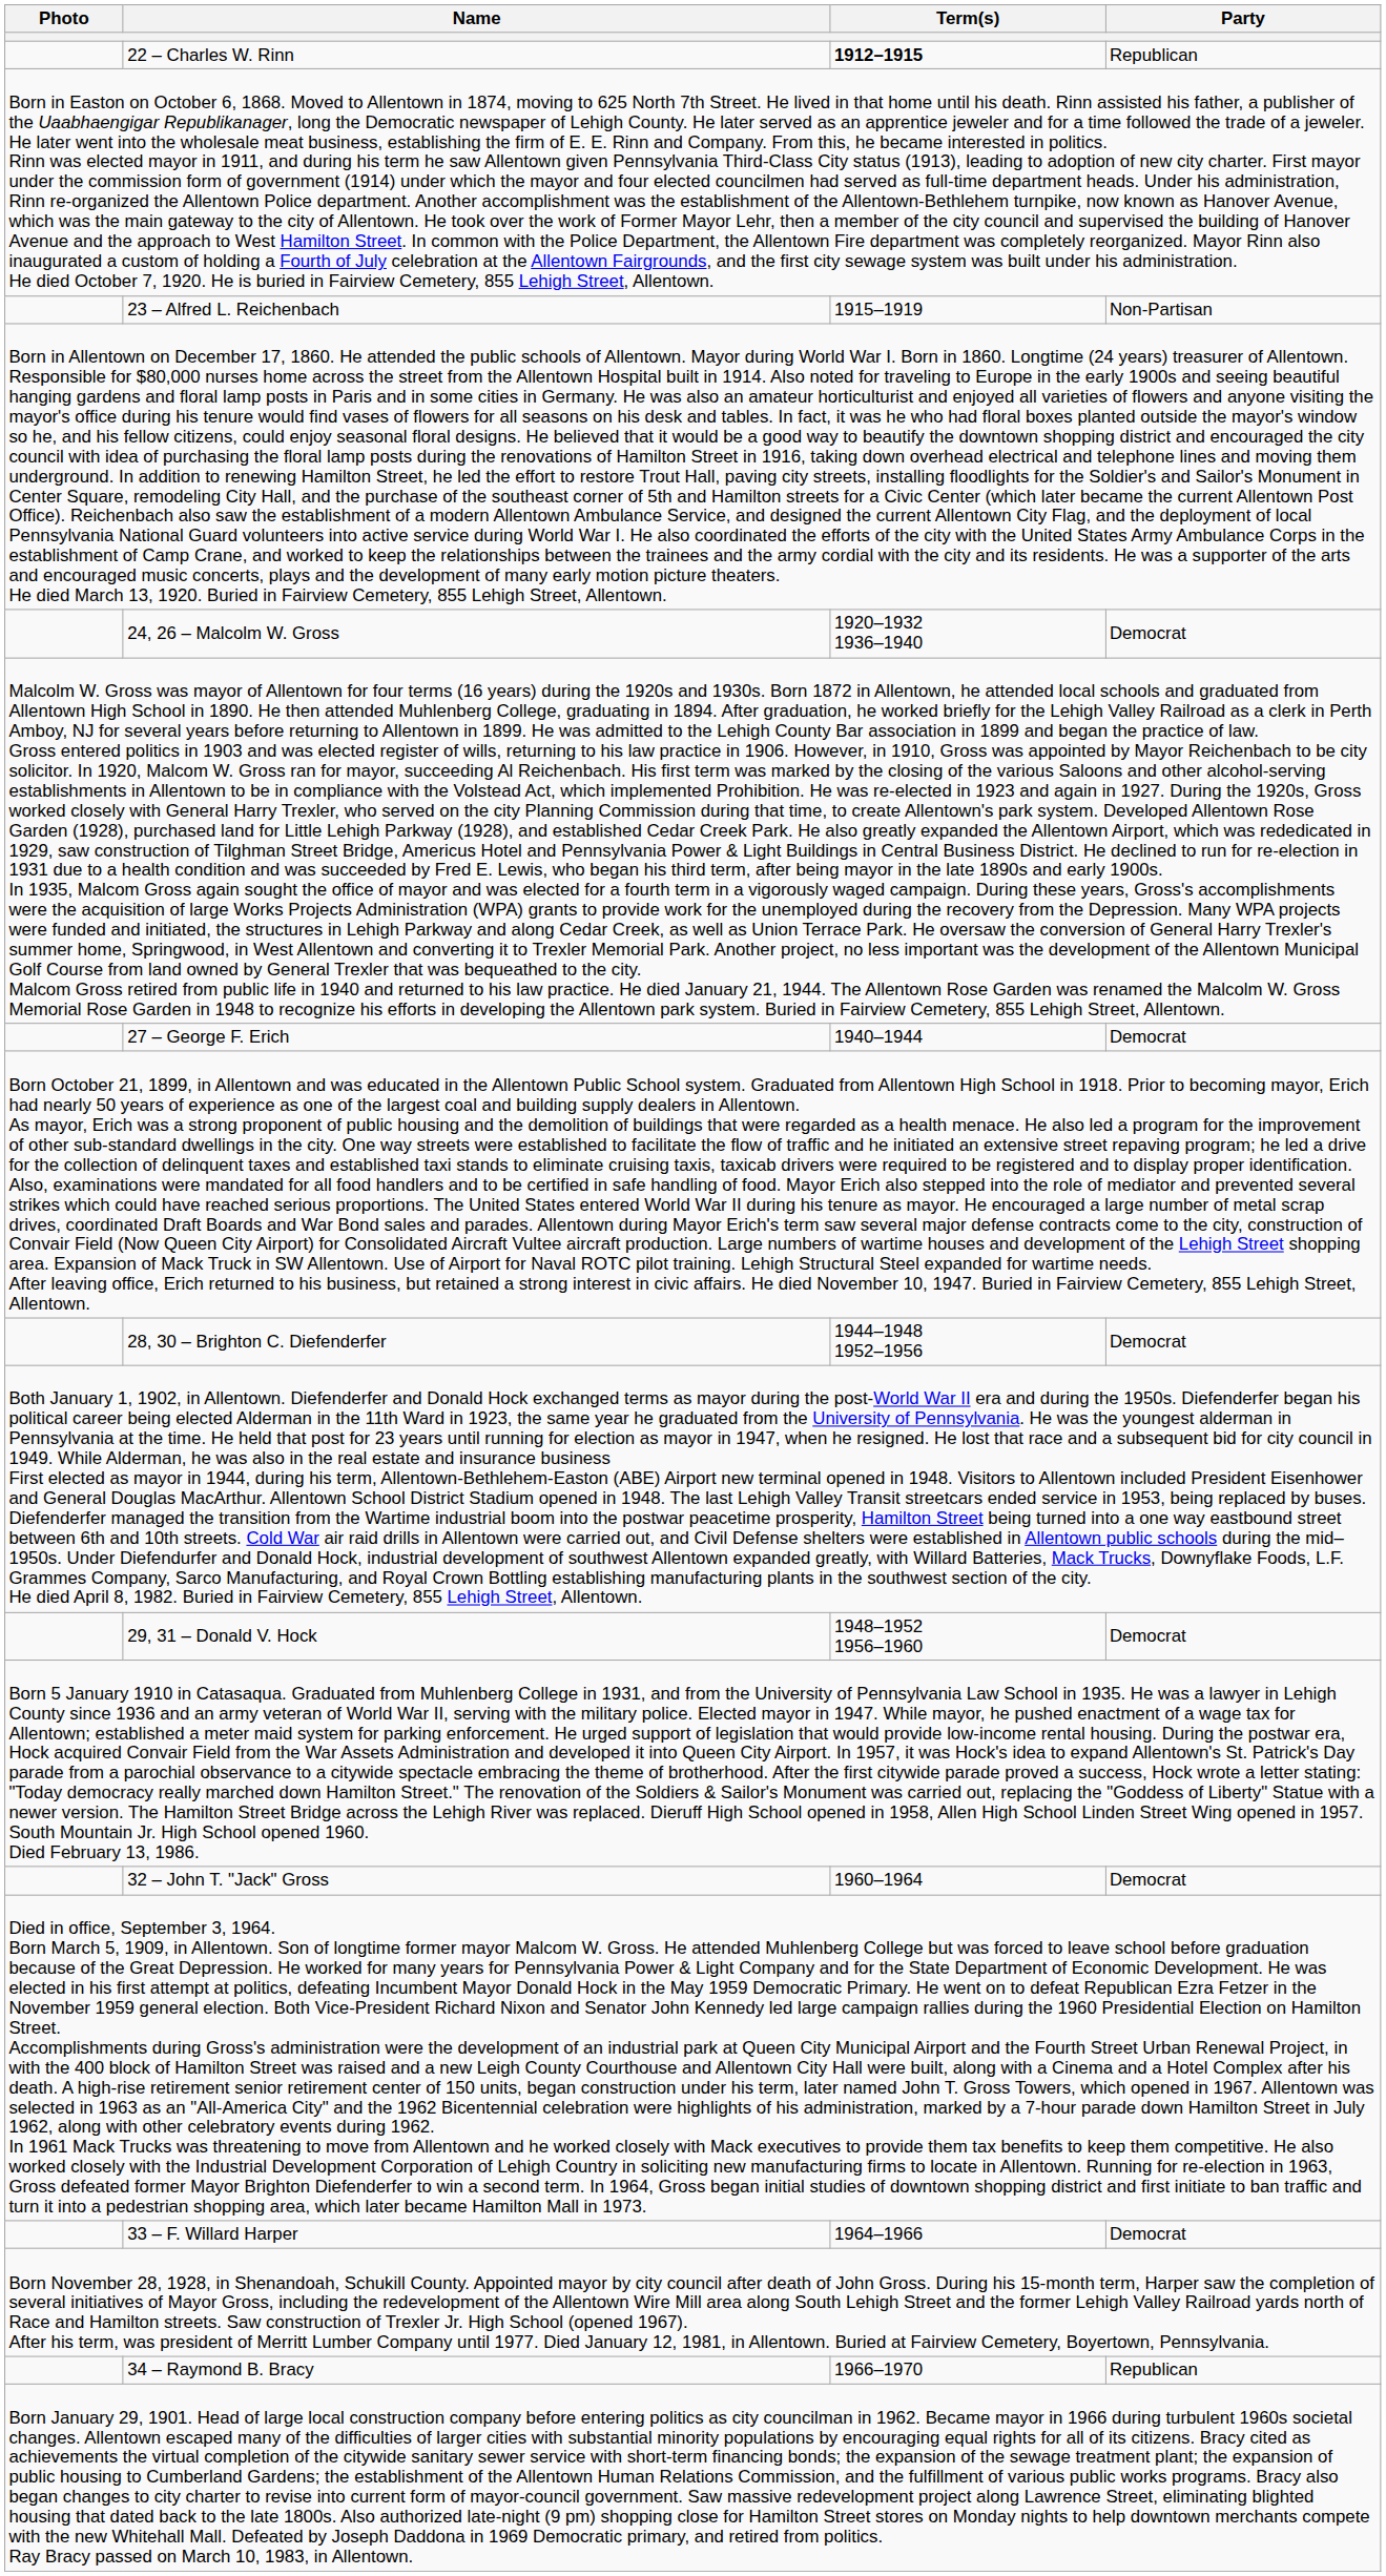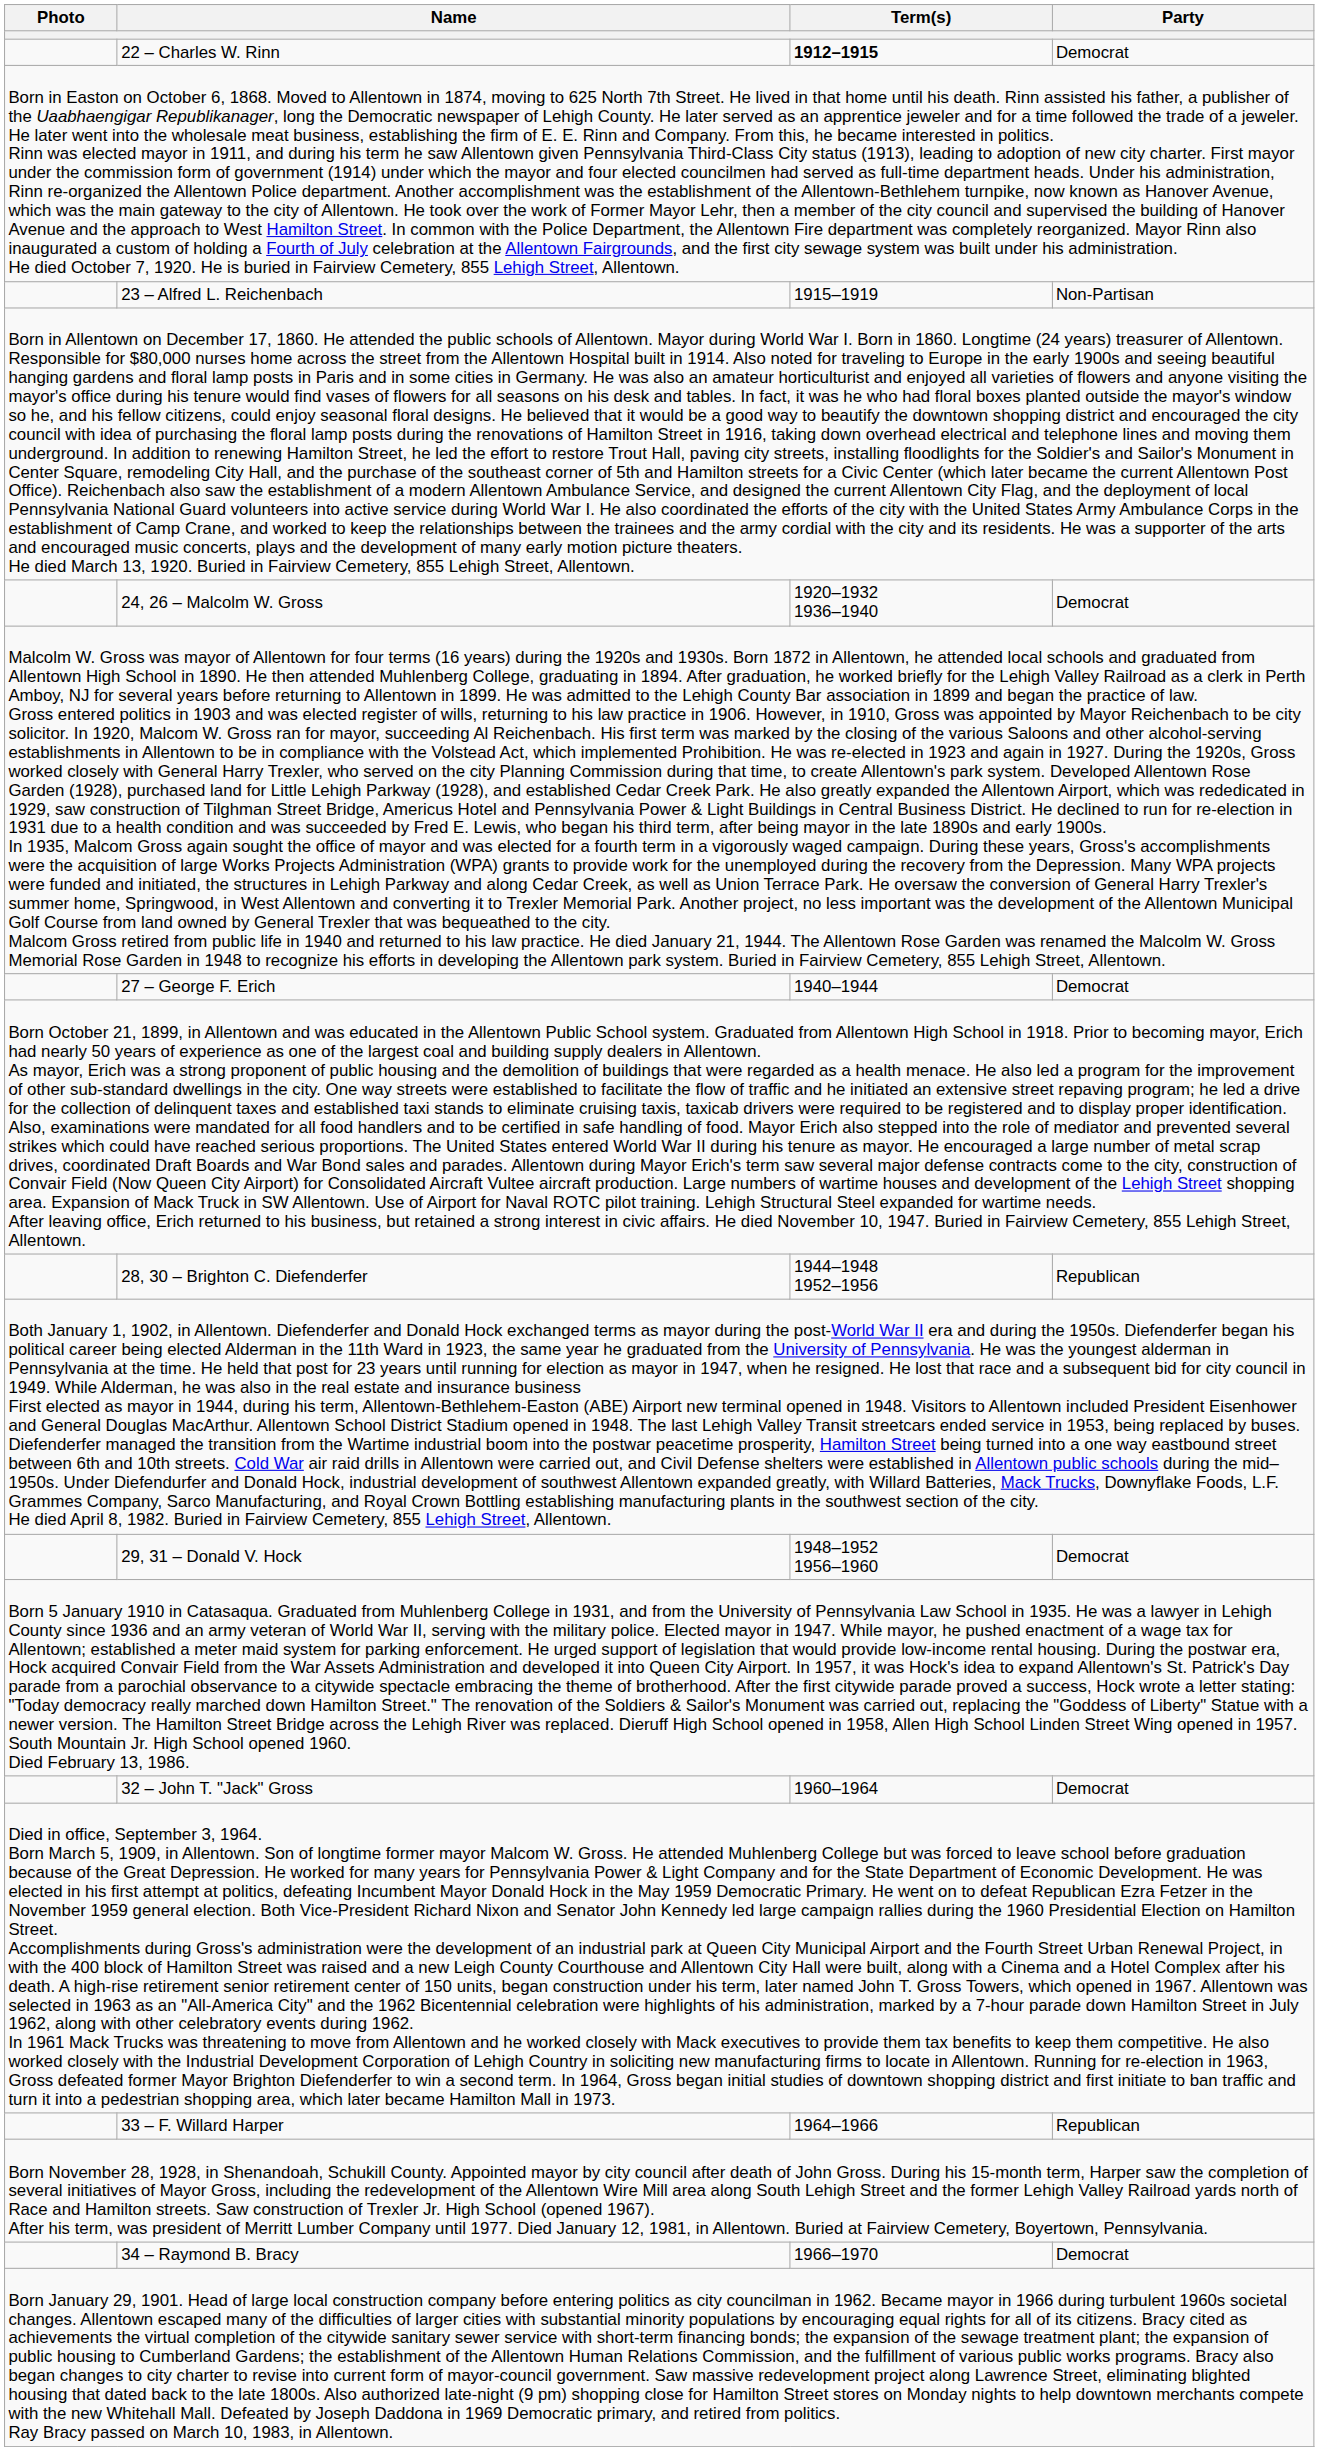 <table class="wikitable">
 <tr>
 <th scope="col" width="100px">Photo</th>
 <th>Name</th>
 <th scope="col" width="20%">Term(s)</th>
 <th scope="col" width="20%">Party</th>
 </tr>
 <tr>
 <th colspan="4"></th>
 </tr>
 <tr>
 <td></td>
 <td>22 – Charles W. Rinn</td>
 <td><strong>1912–1915</strong></td>
-<td>Republican</td>
+<td>Democrat</td>
 </tr>
 <tr>
 <td colspan="4"><br>Born in Easton on October 6, 1868.  Moved to Allentown in 1874, moving to 625 North 7th Street. He lived in that home until his death.  Rinn assisted his father, a publisher of the <em>Uaabhaengigar Republikanager</em>, long the Democratic newspaper of Lehigh County.  He later served as an apprentice jeweler and for a time followed the trade of a jeweler.  He later went into the wholesale meat business, establishing the firm of E. E. Rinn and Company. From this, he became interested in politics.<br>Rinn was elected mayor in 1911, and during his term he saw Allentown given Pennsylvania Third-Class City status (1913), leading to adoption of new city charter.  First mayor under the commission form of government (1914) under which the mayor and four elected councilmen had served as full-time department heads.  Under his administration, Rinn re-organized the Allentown Police department.  Another accomplishment was the establishment of the Allentown-Bethlehem turnpike, now known as Hanover Avenue, which was the main gateway to the city of Allentown.  He took over the work of Former Mayor Lehr, then a member of the city council and supervised the building of Hanover Avenue and the approach to West <a href='#'>Hamilton Street</a>. In common with the Police Department, the Allentown Fire department was completely reorganized.  Mayor Rinn also inaugurated a custom of holding a <a href='#'>Fourth of July</a> celebration at the <a href='#'>Allentown Fairgrounds</a>, and the first city sewage system was built under his administration.<br>He died October 7, 1920. He is buried in Fairview Cemetery, 855 <a href='#'>Lehigh Street</a>, Allentown.</td>
 </tr>
 <tr>
 <td></td>
 <td>23 – Alfred L. Reichenbach</td>
 <td>1915–1919</td>
 <td>Non-Partisan</td>
 </tr>
 <tr>
 <td colspan="4"><br>Born in Allentown on December 17, 1860.  He attended the public schools of Allentown.  Mayor during World War I.  Born in 1860. Longtime (24 years) treasurer of Allentown.  Responsible for $80,000 nurses home across the street from the Allentown Hospital built in 1914.  Also noted for traveling to Europe in the early 1900s and seeing beautiful hanging gardens and floral lamp posts in Paris and in some cities in Germany. He was also an amateur horticulturist and enjoyed all varieties of flowers and anyone visiting the mayor's office during his tenure would find vases of flowers for all seasons on his desk and tables. In fact, it was he who had floral boxes planted outside the mayor's window so he, and his fellow citizens, could enjoy seasonal floral designs. He believed that it would be a good way to beautify the downtown shopping district and encouraged the city council with idea of purchasing the floral lamp posts during the renovations of Hamilton Street in 1916, taking down overhead electrical and telephone lines and moving them underground.  In addition to renewing Hamilton Street, he led the effort to restore Trout Hall, paving city streets, installing floodlights for the Soldier's and Sailor's Monument in Center Square, remodeling City Hall, and the purchase of the southeast corner of 5th and Hamilton streets for a Civic Center (which later became the current Allentown Post Office).  Reichenbach also saw the establishment of a modern Allentown Ambulance Service, and designed the current Allentown City Flag, and the deployment of local Pennsylvania National Guard volunteers into active service during World War I.  He also coordinated the efforts of the city with the United States Army Ambulance Corps in the establishment of Camp Crane, and worked to keep the relationships between the trainees and the army cordial with the city and its residents.  He was a supporter of the arts and encouraged music concerts, plays and the development of many early motion picture theaters.<br>He died March 13, 1920.  Buried in Fairview Cemetery, 855 Lehigh Street, Allentown.</td>
 </tr>
 <tr>
 <td></td>
 <td>24, 26 – Malcolm W. Gross</td>
 <td>1920–1932<br>1936–1940</td>
 <td>Democrat</td>
 </tr>
 <tr>
 <td colspan="4"><br>Malcolm W. Gross was mayor of Allentown for four terms (16 years) during the 1920s and 1930s.  Born 1872 in Allentown, he attended local schools and graduated from Allentown High School in 1890.  He then attended Muhlenberg College, graduating in 1894.  After graduation, he worked briefly for the Lehigh Valley Railroad as a clerk in Perth Amboy, NJ for several years before returning to Allentown in 1899.  He was admitted to the Lehigh County Bar association in 1899 and began the practice of law.<br>Gross entered politics in 1903 and was elected register of wills, returning to his law practice in 1906.  However, in 1910, Gross was appointed by Mayor Reichenbach to be city solicitor. In 1920, Malcom W. Gross ran for mayor, succeeding Al Reichenbach.  His first term was marked by the closing of the various Saloons and other alcohol-serving establishments in Allentown to be in compliance with the Volstead Act, which implemented Prohibition.  He was re-elected in 1923 and again in 1927.  During the 1920s, Gross worked closely with General Harry Trexler, who served on the city Planning Commission during that time, to create Allentown's park system.  Developed Allentown Rose Garden (1928), purchased land for Little Lehigh Parkway (1928), and established Cedar Creek Park. He also greatly expanded the Allentown Airport, which was rededicated in 1929, saw construction of Tilghman Street Bridge, Americus Hotel and Pennsylvania Power & Light Buildings in Central Business District.  He declined to run for re-election in 1931 due to a health condition and was succeeded by Fred E. Lewis, who began his third term, after being mayor in the late 1890s and early 1900s.<br>In 1935, Malcom Gross again sought the office of mayor and was elected for a fourth term in a vigorously waged campaign. During these years, Gross's accomplishments were the acquisition of large Works Projects Administration (WPA) grants to provide work for the unemployed during the recovery from the Depression.  Many WPA projects were funded and initiated, the structures in Lehigh Parkway and along Cedar Creek, as well as Union Terrace Park.  He oversaw the conversion of General Harry Trexler's summer home, Springwood, in West Allentown and converting it to Trexler Memorial Park.  Another project, no less important was the development of the Allentown Municipal Golf Course from land owned by General Trexler that was bequeathed to the city.<br>Malcom Gross retired from public life in 1940 and returned to his law practice. He died January 21, 1944. The Allentown Rose Garden was renamed the Malcolm W. Gross Memorial Rose Garden in 1948 to recognize his efforts in developing the Allentown park system.  Buried in Fairview Cemetery, 855 Lehigh Street, Allentown.</td>
 </tr>
 <tr>
 <td></td>
 <td>27 – George F. Erich</td>
 <td>1940–1944</td>
 <td>Democrat</td>
 </tr>
 <tr>
 <td colspan="4"><br>Born October 21, 1899, in Allentown and was educated in the Allentown Public School system.  Graduated from Allentown High School in 1918.  Prior to becoming mayor, Erich had nearly 50 years of experience as one of the largest coal and building supply dealers in Allentown.<br>As mayor, Erich was a strong proponent of public housing and the demolition of buildings that were regarded as a health menace.  He also led a program for the improvement of other sub-standard dwellings in the city.  One way streets were established to facilitate the flow of traffic and he initiated an extensive street repaving program; he led a drive for the collection of delinquent taxes and established taxi stands to eliminate cruising taxis, taxicab drivers were required to be registered and to display proper identification. Also, examinations were mandated for all food handlers and to be certified in safe handling of food. Mayor Erich also stepped into the role of mediator and prevented several strikes which could have reached serious proportions.  The United States entered World War II during his tenure as mayor.  He encouraged a large number of metal scrap drives, coordinated Draft Boards and War Bond sales and parades.  Allentown during Mayor Erich's term saw several major defense contracts come to the city, construction of Convair Field (Now Queen City Airport) for Consolidated Aircraft Vultee aircraft production. Large numbers of wartime houses and development of the <a href='#'>Lehigh Street</a> shopping area.  Expansion of Mack Truck in SW Allentown.  Use of Airport for Naval ROTC pilot training.  Lehigh Structural Steel expanded for wartime needs.<br>After leaving office, Erich returned to his business, but retained a strong interest in civic affairs.  He died November 10, 1947. Buried in Fairview Cemetery, 855 Lehigh Street, Allentown.</td>
 </tr>
 <tr>
 <td></td>
 <td>28, 30 – Brighton C. Diefenderfer</td>
 <td>1944–1948<br>1952–1956</td>
-<td>Democrat</td>
+<td>Republican</td>
 </tr>
 <tr>
 <td colspan="4"><br>Both January 1, 1902, in Allentown.  Diefenderfer and Donald Hock exchanged terms as mayor during the post-<a href='#'>World War II</a> era and during the 1950s.  Diefenderfer began his political career being elected Alderman in the 11th Ward in 1923, the same year he graduated from the <a href='#'>University of Pennsylvania</a>.  He was the youngest alderman in Pennsylvania at the time.  He held that post for 23 years until running for election as mayor in 1947, when he resigned.  He lost that race and a subsequent bid for city council in 1949.  While Alderman, he was also in the real estate and insurance business<br>First elected as mayor in 1944, during his term, Allentown-Bethlehem-Easton (ABE) Airport new terminal opened in 1948.  Visitors to Allentown included President Eisenhower and General Douglas MacArthur.  Allentown School District Stadium opened in 1948. The last Lehigh Valley Transit streetcars ended service in 1953, being replaced by buses. Diefenderfer managed the transition from the Wartime industrial boom into the postwar peacetime prosperity, <a href='#'>Hamilton Street</a> being turned into a one way eastbound street between 6th and 10th streets. <a href='#'>Cold War</a> air raid drills in Allentown were carried out, and Civil Defense shelters were established in <a href='#'>Allentown public schools</a> during the mid–1950s.  Under Diefendurfer and Donald Hock, industrial development of southwest Allentown expanded greatly, with Willard Batteries, <a href='#'>Mack Trucks</a>, Downyflake Foods, L.F. Grammes Company, Sarco Manufacturing, and Royal Crown Bottling establishing manufacturing plants in the southwest section of the city.<br>He died April 8, 1982. Buried in Fairview Cemetery, 855 <a href='#'>Lehigh Street</a>, Allentown.</td>
 </tr>
 <tr>
 <td></td>
 <td>29, 31 – Donald V. Hock</td>
 <td>1948–1952<br>1956–1960</td>
 <td>Democrat</td>
 </tr>
 <tr>
 <td colspan="4"><br>Born 5 January 1910 in Catasaqua.  Graduated from Muhlenberg College in 1931, and from the University of Pennsylvania Law School in 1935. He was a lawyer in Lehigh County since 1936 and an army veteran of World War II, serving with the military police. Elected mayor in 1947.  While mayor, he pushed enactment of a wage tax for Allentown; established a meter maid system for parking enforcement.  He urged support of legislation that would provide low-income rental housing.  During the postwar era, Hock acquired Convair Field from the War Assets Administration and developed it into Queen City Airport.  In 1957, it was Hock's idea to expand Allentown's St. Patrick's Day parade from a parochial observance to a citywide spectacle embracing the theme of brotherhood. After the first citywide parade proved a success, Hock wrote a letter stating: "Today democracy really marched down Hamilton Street."  The renovation of the Soldiers & Sailor's Monument was carried out, replacing the "Goddess of Liberty" Statue with a newer version. The Hamilton Street Bridge across the Lehigh River was replaced. Dieruff High School opened in 1958, Allen High School Linden Street Wing opened in 1957. South Mountain Jr. High School opened 1960.<br>Died February 13, 1986.</td>
 </tr>
 <tr>
 <td></td>
 <td>32 – John T. "Jack" Gross</td>
 <td>1960–1964</td>
 <td>Democrat</td>
 </tr>
 <tr>
 <td colspan="4"><br>Died in office, September 3, 1964.<br>Born March 5, 1909, in Allentown. Son of longtime former mayor Malcom W. Gross.  He attended Muhlenberg College but was forced to leave school before graduation because of the Great Depression.  He worked for many years for Pennsylvania Power & Light Company and for the State Department of Economic Development.  He was elected in his first attempt at politics, defeating Incumbent Mayor Donald Hock in the May 1959 Democratic Primary.  He went on to defeat Republican Ezra Fetzer in the November 1959 general election.  Both Vice-President Richard Nixon and Senator John Kennedy led large campaign rallies during the 1960 Presidential Election on Hamilton Street.<br>Accomplishments during Gross's administration were the development of an industrial park at Queen City Municipal Airport and the Fourth Street Urban Renewal Project, in with the 400 block of Hamilton Street was raised and a new Leigh County Courthouse and Allentown City Hall were built, along with a Cinema and a Hotel Complex after his death.  A high-rise retirement senior retirement center of 150 units, began construction under his term, later named John T. Gross Towers, which opened in 1967.  Allentown was selected in 1963 as an "All-America City" and the 1962 Bicentennial celebration were highlights of his administration, marked by a 7-hour parade down Hamilton Street in July 1962, along with other celebratory events during 1962.<br>In 1961 Mack Trucks was threatening to move from Allentown and he worked closely with Mack executives to provide them tax benefits to keep them competitive.  He also worked closely with the Industrial Development Corporation of Lehigh Country in soliciting new manufacturing firms to locate in Allentown. Running for re-election in 1963, Gross defeated former Mayor Brighton Diefenderfer to win a second term. In 1964, Gross began initial studies of downtown shopping district and first initiate to ban traffic and turn it into a pedestrian shopping area, which later became Hamilton Mall in 1973.</td>
 </tr>
 <tr>
 <td></td>
 <td>33 – F. Willard Harper</td>
 <td>1964–1966</td>
-<td>Democrat</td>
+<td>Republican</td>
 </tr>
 <tr>
 <td colspan="4"><br>Born November 28, 1928, in Shenandoah, Schukill County.  Appointed mayor by city council after death of John Gross.  During his 15-month term, Harper saw the completion of several initiatives of Mayor Gross, including the redevelopment of the Allentown Wire Mill area along South Lehigh Street and the former Lehigh Valley Railroad yards north of Race and Hamilton streets. Saw construction of Trexler Jr. High School (opened 1967).<br>After his term, was president of Merritt Lumber Company until 1977.  Died January 12, 1981, in Allentown. Buried at Fairview Cemetery, Boyertown, Pennsylvania.</td>
 </tr>
 <tr>
 <td></td>
 <td>34 –  Raymond B. Bracy</td>
 <td>1966–1970</td>
-<td>Republican</td>
+<td>Democrat</td>
 </tr>
 <tr>
 <td colspan="4"><br>Born January 29, 1901.  Head of large local construction company before entering politics as city councilman in 1962.  Became mayor in 1966 during turbulent 1960s societal changes.  Allentown escaped many of the difficulties of larger cities with substantial minority populations by encouraging equal rights for all of its citizens.  Bracy cited as achievements the virtual completion of the citywide sanitary sewer service with short-term financing bonds; the expansion of the sewage treatment plant; the expansion of public housing to Cumberland Gardens; the establishment of the Allentown Human Relations Commission, and the fulfillment of various public works programs. Bracy also began changes to city charter to revise into current form of mayor-council government.  Saw massive redevelopment project along Lawrence Street, eliminating blighted housing that dated back to the late 1800s.  Also authorized late-night (9 pm) shopping close for Hamilton Street stores on Monday nights to help downtown merchants compete with the new Whitehall Mall.  Defeated by Joseph Daddona in 1969 Democratic primary, and retired from politics.<br>Ray Bracy passed on March 10, 1983, in Allentown.</td>
 </tr>
 <tr>
 </tr>
 </table>
